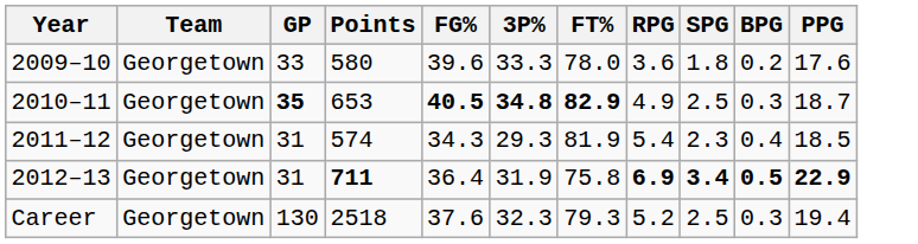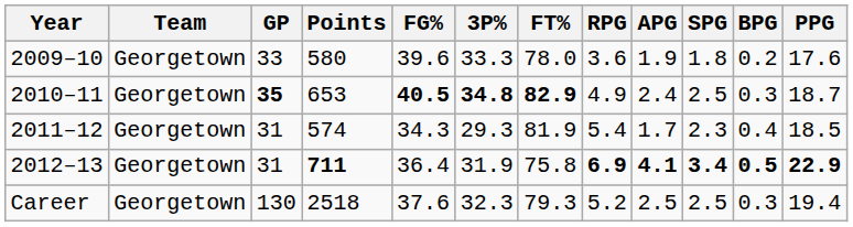 <table class="wikitable">
 <tr>
 <th>Year</th>
 <th>Team</th>
 <th>GP</th>
 <th>Points</th>
 <th>FG%</th>
 <th>3P%</th>
 <th>FT%</th>
 <th>RPG</th>
+<th>APG</th>
 <th>SPG</th>
 <th>BPG</th>
 <th>PPG</th>
 </tr>
 <tr>
 <td>2009–10</td>
 <td>Georgetown</td>
 <td>33</td>
 <td>580</td>
 <td>39.6</td>
 <td>33.3</td>
 <td>78.0</td>
 <td>3.6</td>
+<td>1.9</td>
 <td>1.8</td>
 <td>0.2</td>
 <td>17.6</td>
 </tr>
 <tr>
 <td>2010–11</td>
 <td>Georgetown</td>
 <td><strong>35</strong></td>
 <td>653</td>
 <td><strong>40.5</strong></td>
 <td><strong>34.8</strong></td>
 <td><strong>82.9</strong></td>
 <td>4.9</td>
+<td>2.4</td>
 <td>2.5</td>
 <td>0.3</td>
 <td>18.7</td>
 </tr>
 <tr>
 <td>2011–12</td>
 <td>Georgetown</td>
 <td>31</td>
 <td>574</td>
 <td>34.3</td>
 <td>29.3</td>
 <td>81.9</td>
 <td>5.4</td>
+<td>1.7</td>
 <td>2.3</td>
 <td>0.4</td>
 <td>18.5</td>
 </tr>
 <tr>
 <td>2012–13</td>
 <td>Georgetown</td>
 <td>31</td>
 <td><strong>711</strong></td>
 <td>36.4</td>
 <td>31.9</td>
 <td>75.8</td>
 <td><strong>6.9</strong></td>
+<td><strong>4.1</strong></td>
 <td><strong>3.4</strong></td>
 <td><strong>0.5</strong></td>
 <td><strong>22.9</strong></td>
 </tr>
 <tr>
 <td>Career</td>
 <td>Georgetown</td>
 <td>130</td>
 <td>2518</td>
 <td>37.6</td>
 <td>32.3</td>
 <td>79.3</td>
 <td>5.2</td>
 <td>2.5</td>
+<td>2.5</td>
 <td>0.3</td>
 <td>19.4</td>
 </tr>
 </table>
